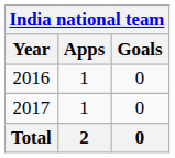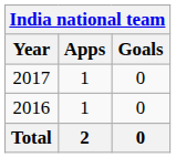 <table class="wikitable" style="text-align:center">
 <tr>
 <th colspan=3><a href='#'>India national team</a></th>
 </tr>
 <tr>
 <th>Year</th>
 <th>Apps</th>
 <th>Goals</th>
 </tr>
 <tr>
-<td>2016</td>
+<td>2017</td>
 <td>1</td>
 <td>0</td>
 </tr>
 <tr>
-<td>2017</td>
+<td>2016</td>
 <td>1</td>
 <td>0</td>
 </tr>
 <tr>
 <th>Total</th>
 <th>2</th>
 <th>0</th>
 </tr>
 </table>
